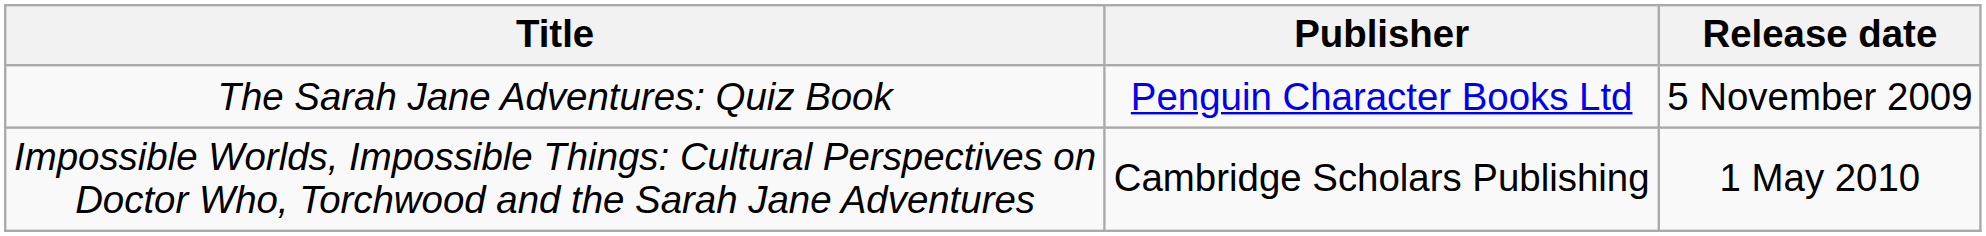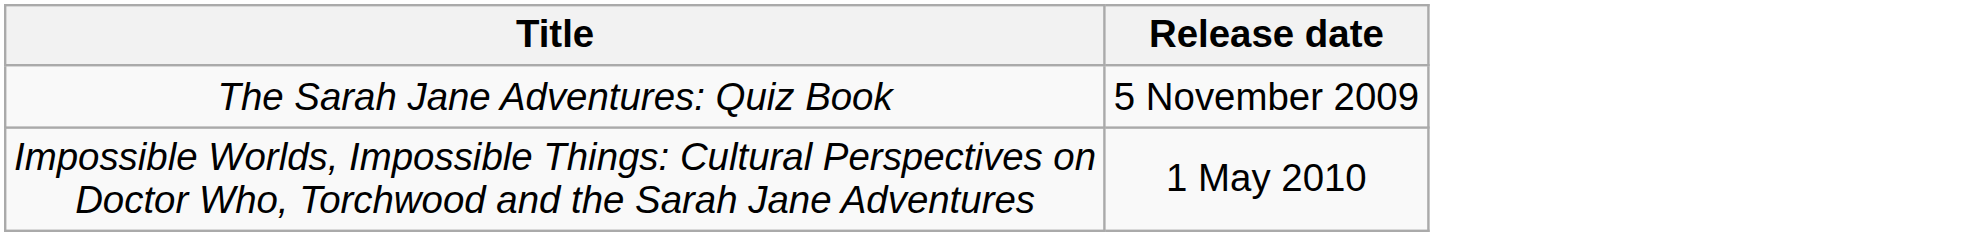 <table class="wikitable" style="text-align:center;">
 <tr>
 <th>Title</th>
-<th>Publisher</th>
 <th>Release date</th>
 </tr>
 <tr>
 <td><em>The Sarah Jane Adventures: Quiz Book</em></td>
-<td><a href='#'>Penguin Character Books Ltd</a></td>
 <td>5 November 2009</td>
 </tr>
 <tr>
 <td><em>Impossible Worlds, Impossible Things: Cultural Perspectives on<br>Doctor Who, Torchwood and the Sarah Jane Adventures</em></td>
-<td>Cambridge Scholars Publishing</td>
 <td>1 May 2010</td>
 </tr>
 </table>
